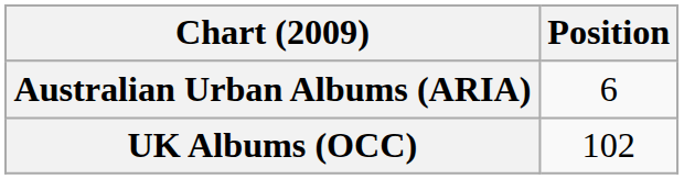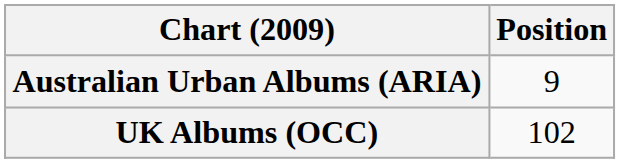 <table class="wikitable sortable plainrowheaders" style="text-align:center">
 <tr>
 <th scope="col">Chart (2009)</th>
 <th scope="col">Position</th>
 </tr>
 <tr>
 <th scope="row">Australian Urban Albums (ARIA)</th>
-<td>6</td>
+<td>9</td>
 </tr>
 <tr>
 <th scope="row">UK Albums (OCC)</th>
 <td>102</td>
 </tr>
 </table>
